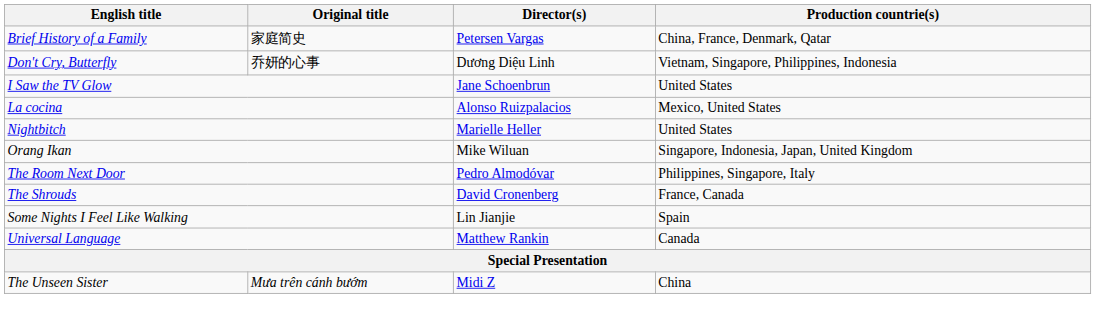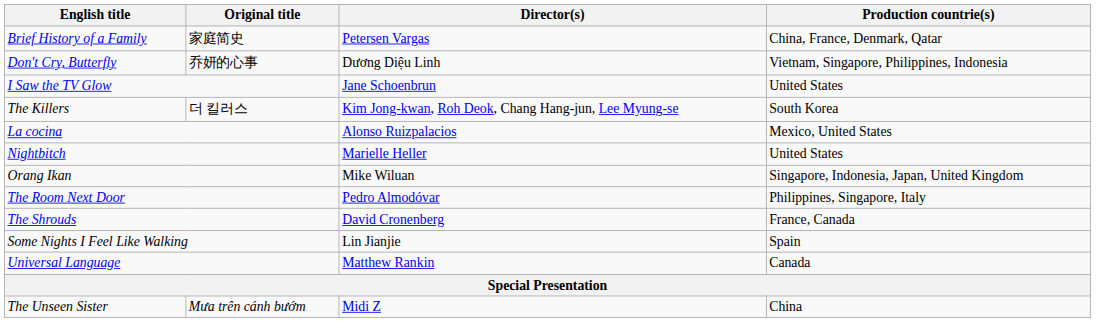 <table class="sortable wikitable" style="width:100%; margin-bottom:4px">
 <tr>
 <th scope="col">English title</th>
 <th scope="col">Original title</th>
 <th scope="col">Director(s)</th>
 <th scope="col">Production countrie(s)</th>
 </tr>
 <tr>
 <td><em><a href='#'>Brief History of a Family</a></em></td>
 <td>家庭简史</td>
 <td><a href='#'>Petersen Vargas</a></td>
 <td>China, France, Denmark, Qatar</td>
 </tr>
 <tr>
 <td><em><a href='#'>Don't Cry, Butterfly</a></em> </td>
 <td>乔妍的心事</td>
 <td>Dương Diệu Linh</td>
 <td>Vietnam, Singapore, Philippines, Indonesia</td>
 </tr>
 <tr>
 <td colspan="2"><em><a href='#'>I Saw the TV Glow</a></em></td>
 <td><a href='#'>Jane Schoenbrun</a></td>
 <td>United States</td>
+</tr>
+<tr>
+<td><em>The Killers</em></td>
+<td>더 킬러스</td>
+<td><a href='#'>Kim Jong-kwan</a>, <a href='#'>Roh Deok</a>, Chang Hang-jun, <a href='#'>Lee Myung-se</a></td>
+<td>South Korea</td>
 </tr>
 <tr>
 <td colspan="2"><em><a href='#'>La cocina</a></em></td>
 <td><a href='#'>Alonso Ruizpalacios</a></td>
 <td>Mexico, United States</td>
 </tr>
 <tr>
 <td colspan="2"><em><a href='#'>Nightbitch</a></em></td>
 <td><a href='#'>Marielle Heller</a></td>
 <td>United States</td>
 </tr>
 <tr>
 <td colspan="2"><em>Orang Ikan</em></td>
 <td>Mike Wiluan</td>
 <td>Singapore, Indonesia, Japan, United Kingdom</td>
 </tr>
 <tr>
 <td colspan="2"><em><a href='#'>The Room Next Door</a></em></td>
 <td><a href='#'>Pedro Almodóvar</a></td>
 <td>Philippines, Singapore, Italy</td>
 </tr>
 <tr>
 <td colspan="2"><em><a href='#'>The Shrouds</a></em></td>
 <td><a href='#'>David Cronenberg</a></td>
 <td>France, Canada</td>
 </tr>
 <tr>
 <td colspan="2"><em>Some Nights I Feel Like Walking</em></td>
 <td>Lin Jianjie</td>
 <td>Spain</td>
 </tr>
 <tr>
 <td colspan="2"><em><a href='#'>Universal Language</a></em></td>
 <td><a href='#'>Matthew Rankin</a></td>
 <td>Canada</td>
 </tr>
 <tr>
 <th colspan="4">Special Presentation</th>
 </tr>
 <tr>
 <td><em>The Unseen Sister</em></td>
 <td><em>Mưa trên cánh bướm</em></td>
 <td><a href='#'>Midi Z</a></td>
 <td>China</td>
 </tr>
 </table>
